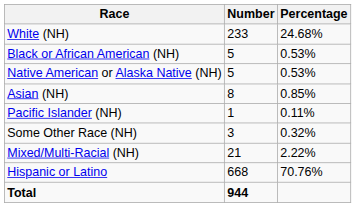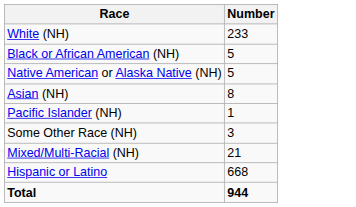 <table class="wikitable">
 <tr>
 <th>Race</th>
 <th>Number</th>
-<th>Percentage</th>
 </tr>
 <tr>
 <td><a href='#'>White</a> (NH)</td>
 <td>233</td>
-<td>24.68%</td>
 </tr>
 <tr>
 <td><a href='#'>Black or African American</a> (NH)</td>
 <td>5</td>
-<td>0.53%</td>
 </tr>
 <tr>
 <td><a href='#'>Native American</a> or <a href='#'>Alaska Native</a> (NH)</td>
 <td>5</td>
-<td>0.53%</td>
 </tr>
 <tr>
 <td><a href='#'>Asian</a> (NH)</td>
 <td>8</td>
-<td>0.85%</td>
 </tr>
 <tr>
 <td><a href='#'>Pacific Islander</a> (NH)</td>
 <td>1</td>
-<td>0.11%</td>
 </tr>
 <tr>
 <td>Some Other Race (NH)</td>
 <td>3</td>
-<td>0.32%</td>
 </tr>
 <tr>
 <td><a href='#'>Mixed/Multi-Racial</a> (NH)</td>
 <td>21</td>
-<td>2.22%</td>
 </tr>
 <tr>
 <td><a href='#'>Hispanic or Latino</a></td>
 <td>668</td>
-<td>70.76%</td>
 </tr>
 <tr>
 <td><strong>Total</strong></td>
 <td><strong>944</strong></td>
-<td></td>
 </tr>
 </table>
